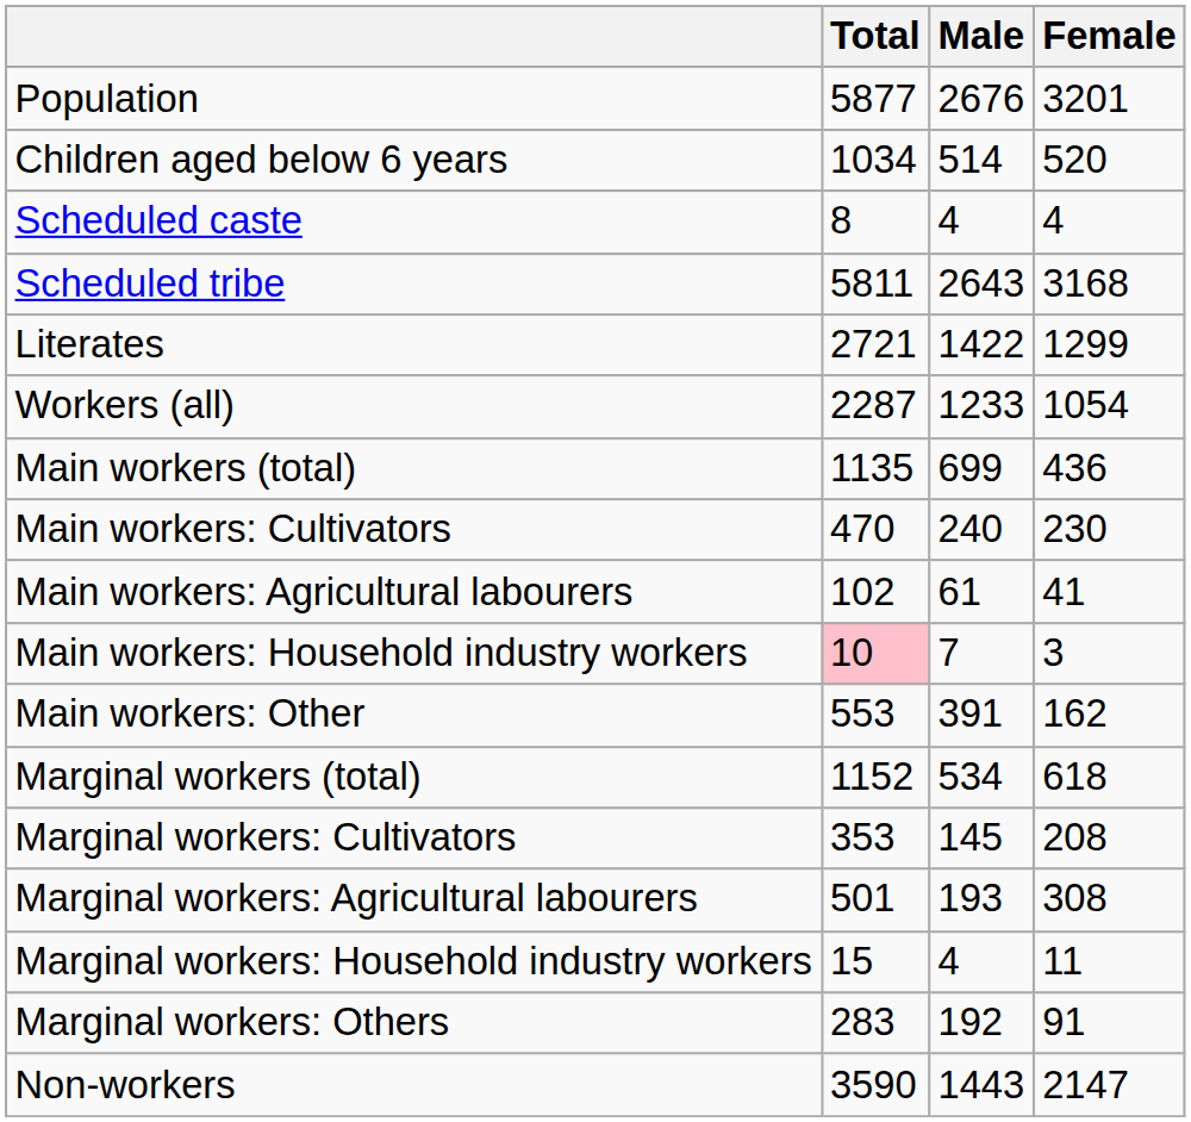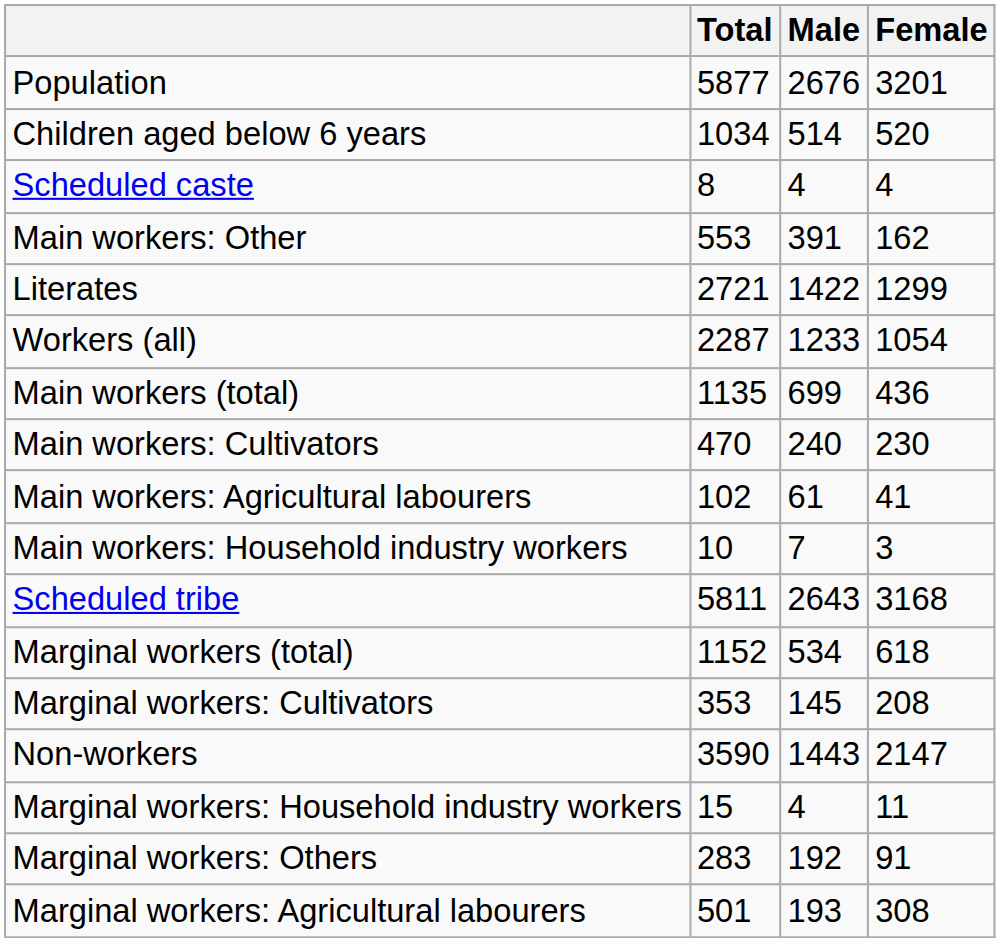 <table class="wikitable sortable">
 <tr>
 <th></th>
 <th>Total</th>
 <th>Male</th>
 <th>Female</th>
 </tr>
 <tr>
 <td>Population</td>
 <td>5877</td>
 <td>2676</td>
 <td>3201</td>
 </tr>
 <tr>
 <td>Children aged below 6 years</td>
 <td>1034</td>
 <td>514</td>
 <td>520</td>
 </tr>
 <tr>
 <td><a href='#'>Scheduled caste</a></td>
 <td>8</td>
 <td>4</td>
 <td>4</td>
 </tr>
 <tr>
-<td><a href='#'>Scheduled tribe</a></td>
-<td>5811</td>
-<td>2643</td>
-<td>3168</td>
+<td>Main workers: Other</td>
+<td>553</td>
+<td>391</td>
+<td>162</td>
 </tr>
 <tr>
 <td>Literates</td>
 <td>2721</td>
 <td>1422</td>
 <td>1299</td>
 </tr>
 <tr>
 <td>Workers (all)</td>
 <td>2287</td>
 <td>1233</td>
 <td>1054</td>
 </tr>
 <tr>
 <td>Main workers (total)</td>
 <td>1135</td>
 <td>699</td>
 <td>436</td>
 </tr>
 <tr>
 <td>Main workers: Cultivators</td>
 <td>470</td>
 <td>240</td>
 <td>230</td>
 </tr>
 <tr>
 <td>Main workers: Agricultural labourers</td>
 <td>102</td>
 <td>61</td>
 <td>41</td>
 </tr>
 <tr>
 <td>Main workers: Household industry workers</td>
-<td style="background: pink;">10</td>
+<td>10</td>
 <td>7</td>
 <td>3</td>
 </tr>
 <tr>
-<td>Main workers: Other</td>
-<td>553</td>
-<td>391</td>
-<td>162</td>
+<td><a href='#'>Scheduled tribe</a></td>
+<td>5811</td>
+<td>2643</td>
+<td>3168</td>
 </tr>
 <tr>
 <td>Marginal workers (total)</td>
 <td>1152</td>
 <td>534</td>
 <td>618</td>
 </tr>
 <tr>
 <td>Marginal workers: Cultivators</td>
 <td>353</td>
 <td>145</td>
 <td>208</td>
 </tr>
 <tr>
-<td>Marginal workers: Agricultural labourers</td>
-<td>501</td>
-<td>193</td>
-<td>308</td>
+<td>Non-workers</td>
+<td>3590</td>
+<td>1443</td>
+<td>2147</td>
 </tr>
 <tr>
 <td>Marginal workers: Household industry workers</td>
 <td>15</td>
 <td>4</td>
 <td>11</td>
 </tr>
 <tr>
 <td>Marginal workers: Others</td>
 <td>283</td>
 <td>192</td>
 <td>91</td>
 </tr>
 <tr>
-<td>Non-workers</td>
-<td>3590</td>
-<td>1443</td>
-<td>2147</td>
+<td>Marginal workers: Agricultural labourers</td>
+<td>501</td>
+<td>193</td>
+<td>308</td>
 </tr>
 </table>
